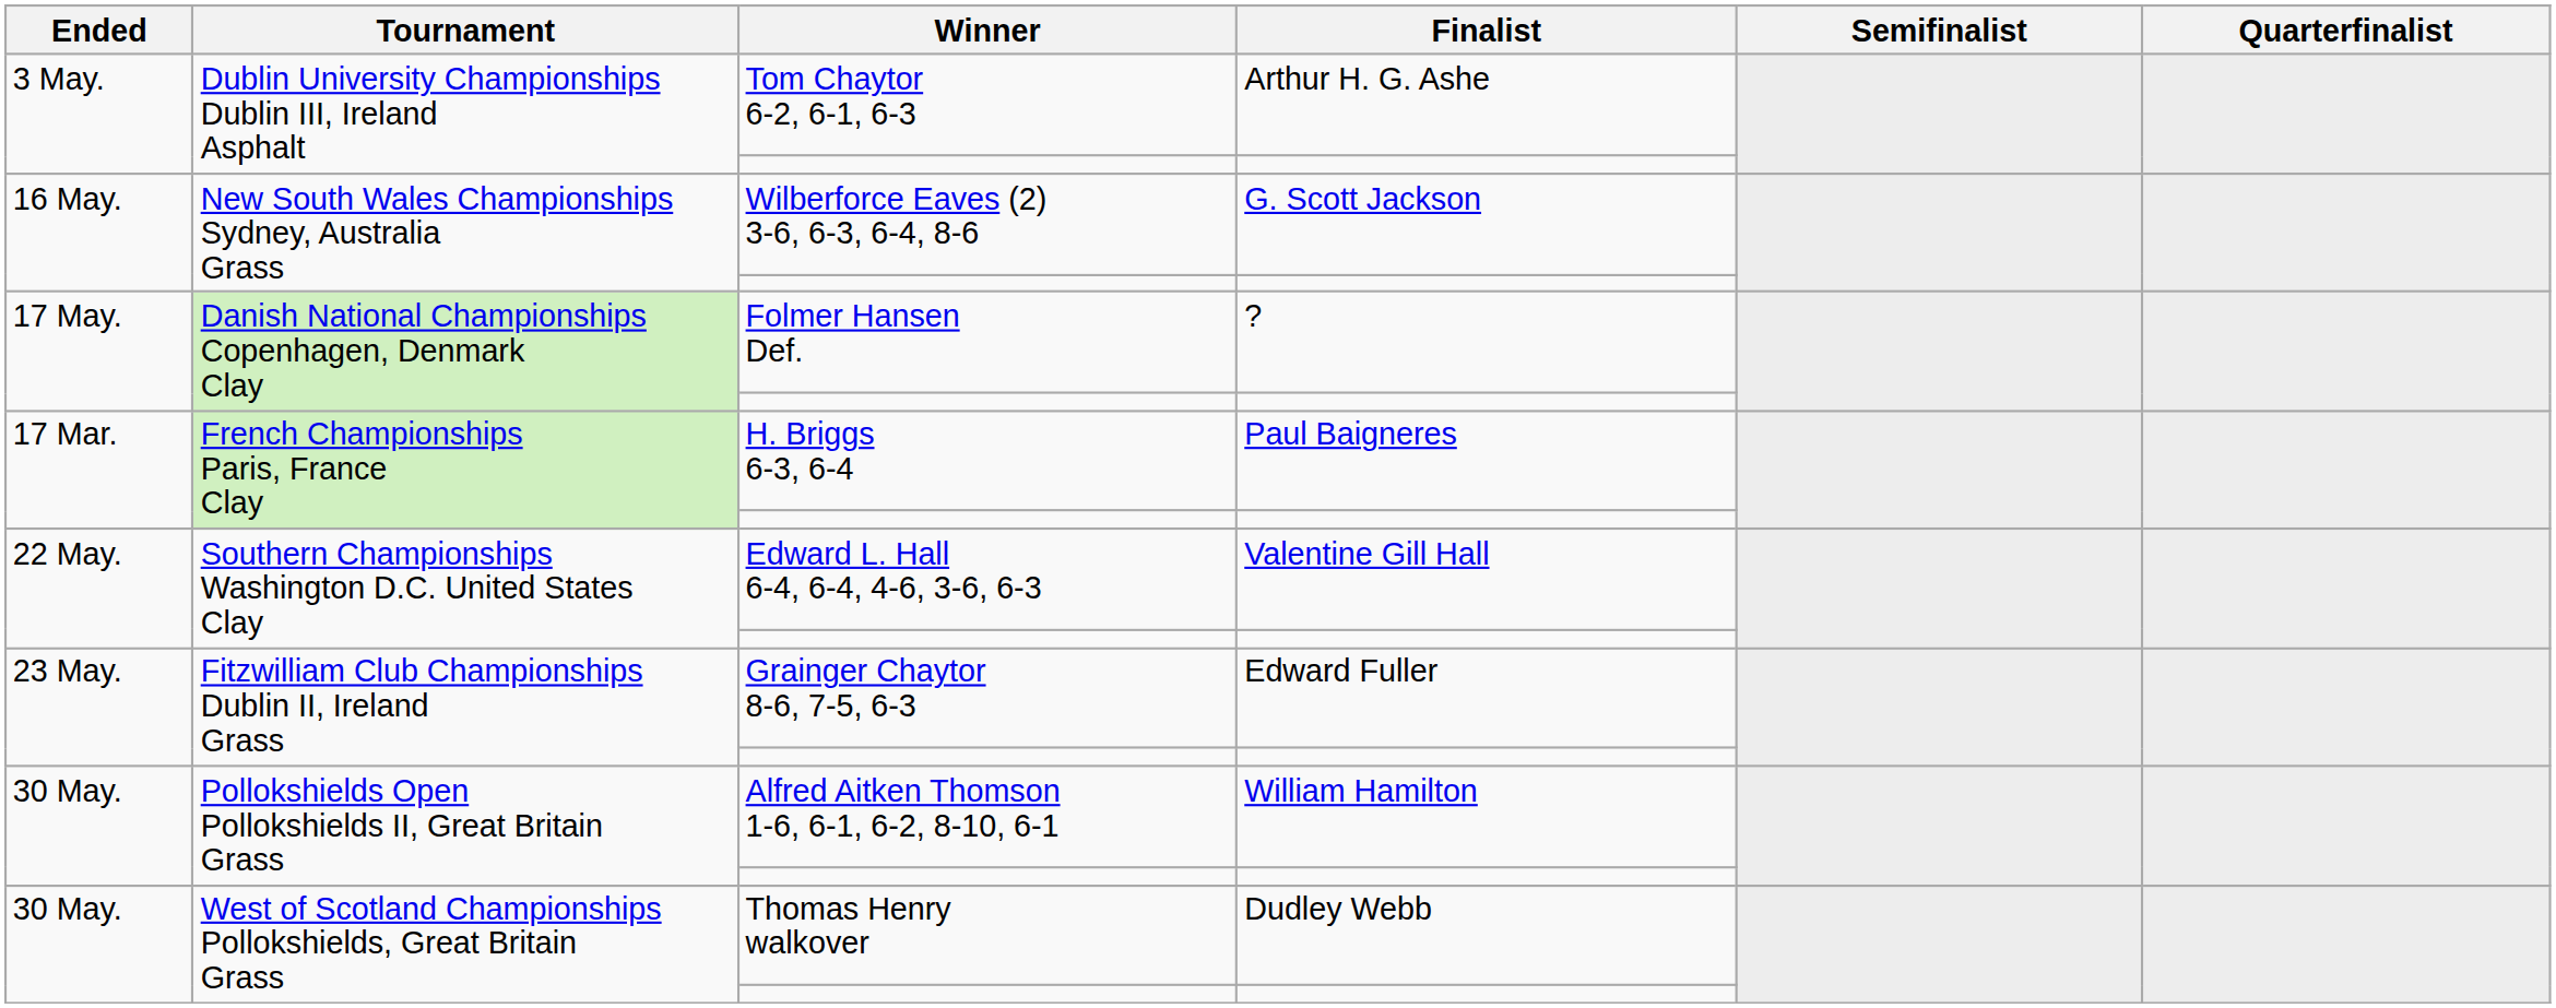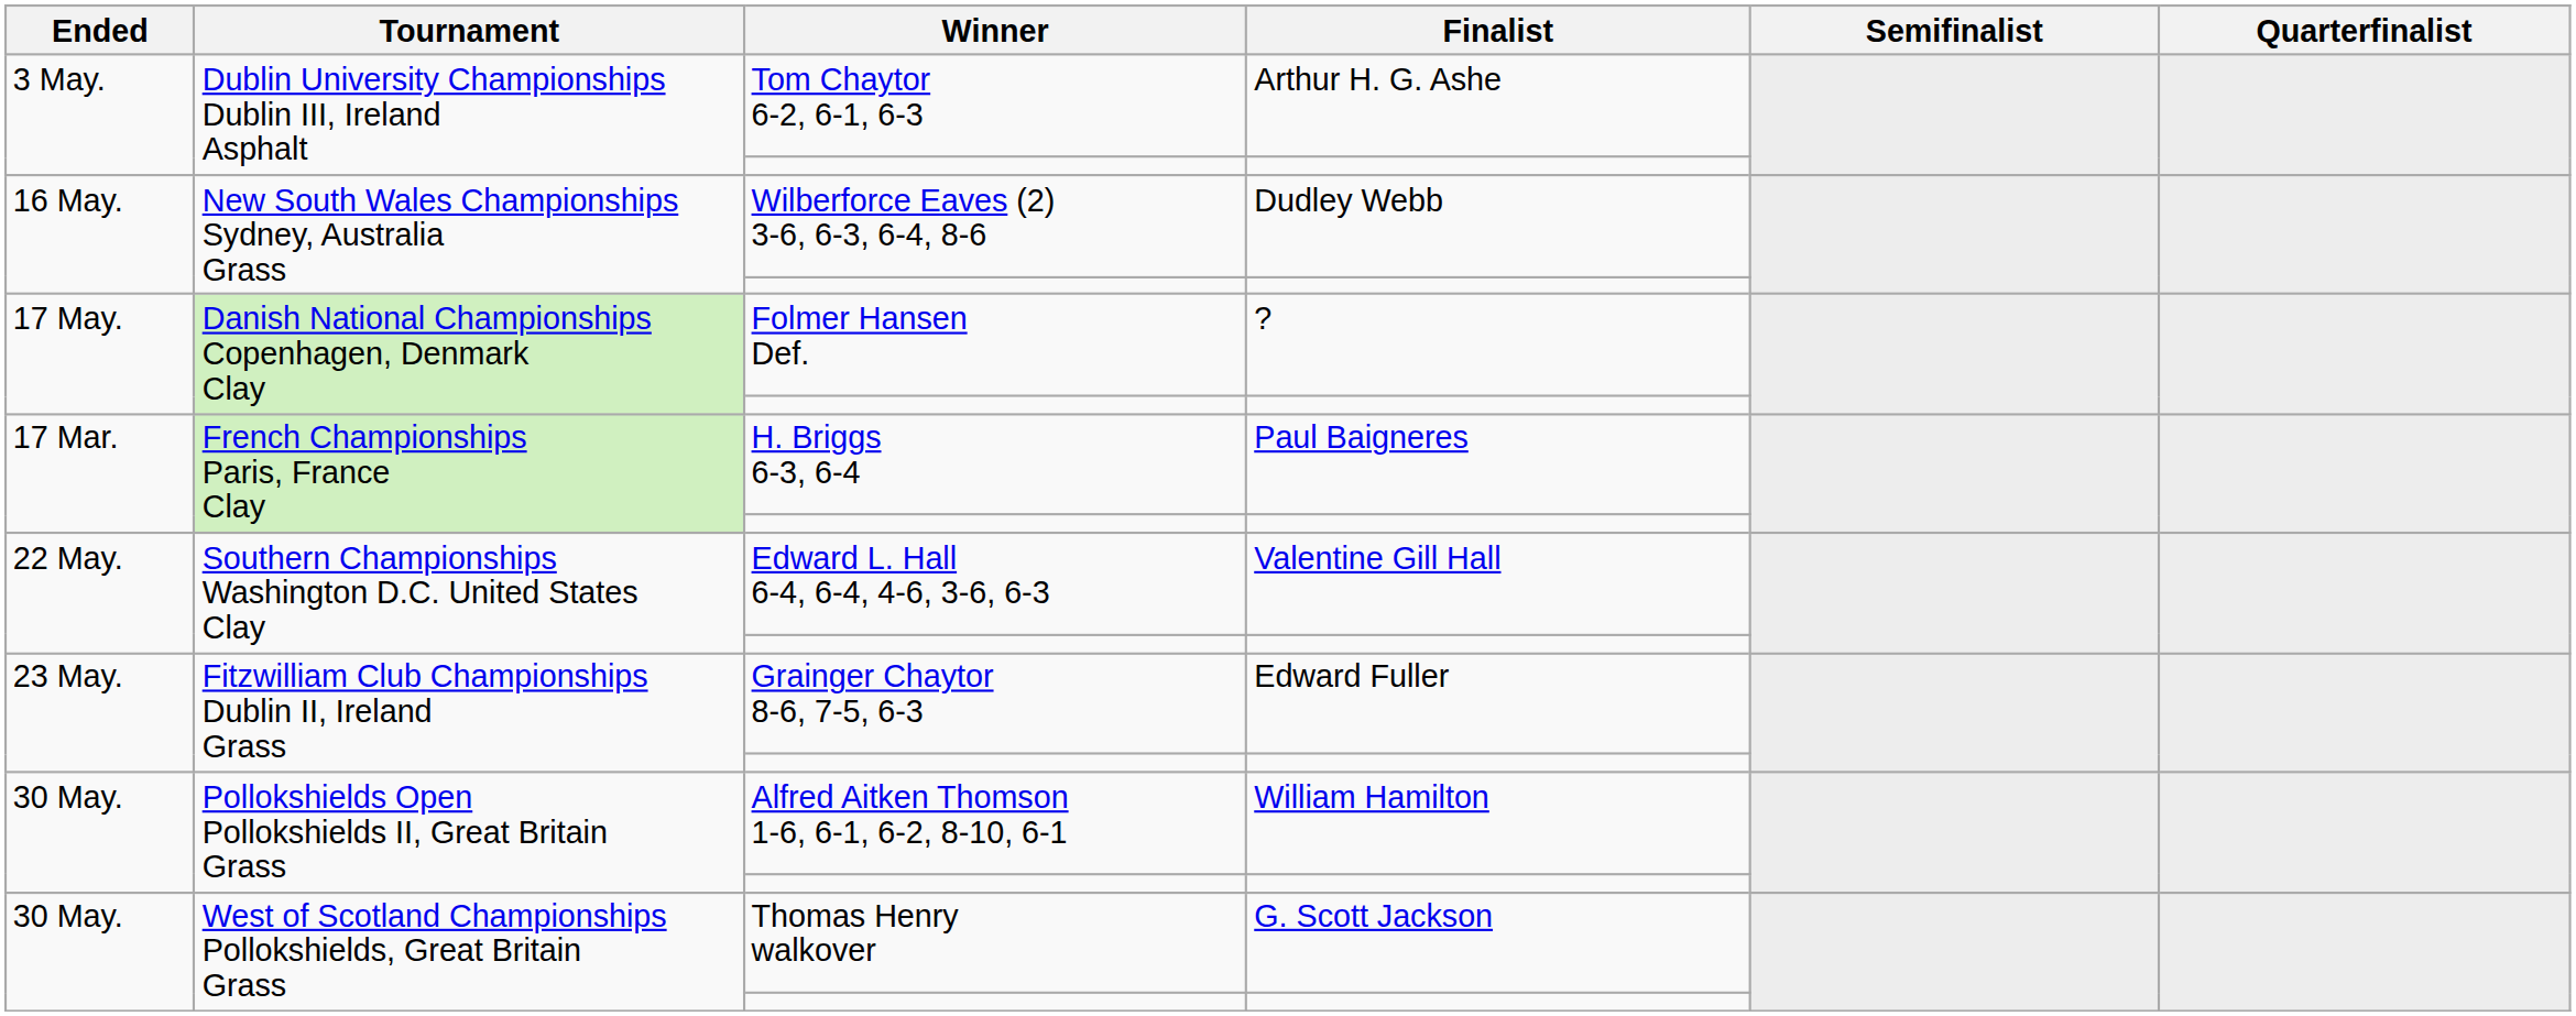 <table class="wikitable" style="font-size:85%;">
 <tr>
 <th width="75">Ended</th>
 <th width="230">Tournament</th>
 <th width="210">Winner</th>
 <th width="210">Finalist</th>
 <th width="170">Semifinalist</th>
 <th width="170">Quarterfinalist</th>
 </tr>
 <tr valign=top>
 <td rowspan=2>3 May.</td>
 <td rowspan=2><a href='#'>Dublin University Championships</a><br>Dublin III, Ireland<br>Asphalt</td>
 <td> <a href='#'>Tom Chaytor</a><br> 6-2, 6-1, 6-3</td>
 <td> Arthur H. G. Ashe</td>
 <td style="background:#ededed;" rowspan=2></td>
 <td style="background:#ededed;" rowspan=2></td>
 </tr>
 <tr valign=top>
 <td></td>
 <td></td>
 </tr>
 <tr valign=top>
 <td rowspan=2>16 May.</td>
 <td rowspan="2"><a href='#'>New South Wales Championships</a> <br>Sydney, Australia<br>Grass</td>
 <td> <a href='#'>Wilberforce Eaves</a> (2)<br>3-6, 6-3, 6-4, 8-6</td>
-<td> <a href='#'>G. Scott Jackson</a></td>
+<td> Dudley Webb</td>
 <td style="background:#ededed;" rowspan=2></td>
 <td style="background:#ededed;" rowspan=2></td>
 </tr>
 <tr valign=top>
 <td></td>
 <td></td>
 </tr>
 <tr valign=top>
 <td rowspan=2>17 May.</td>
 <td style="background:#d0f0c0" rowspan=2><a href='#'>Danish National Championships</a><br>Copenhagen, Denmark<br>Clay</td>
 <td> <a href='#'>Folmer Hansen</a><br>Def.</td>
 <td> ?</td>
 <td style="background:#ededed;" rowspan=2></td>
 <td style="background:#ededed;" rowspan=2></td>
 </tr>
 <tr valign=top>
 <td></td>
 <td></td>
 </tr>
 <tr valign=top>
 <td rowspan=2>17 Mar.</td>
 <td style="background:#d0f0c0" rowspan=2><a href='#'>French Championships</a><br>Paris, France<br>Clay</td>
 <td> <a href='#'>H. Briggs</a><br>6-3, 6-4</td>
 <td> <a href='#'>Paul Baigneres</a></td>
 <td style="background:#ededed;" rowspan=2></td>
 <td style="background:#ededed;" rowspan=2></td>
 </tr>
 <tr valign=top>
 <td></td>
 <td></td>
 </tr>
 <tr valign=top>
 <td rowspan=2>22 May.</td>
 <td rowspan="2"><a href='#'>Southern Championships</a><br>Washington D.C. United States<br>Clay</td>
 <td> <a href='#'>Edward L. Hall</a><br>6-4, 6-4, 4-6, 3-6, 6-3</td>
 <td>  <a href='#'>Valentine Gill Hall</a></td>
 <td style="background:#ededed;" rowspan=2></td>
 <td style="background:#ededed;" rowspan=2></td>
 </tr>
 <tr valign=top>
 <td></td>
 <td></td>
 </tr>
 <tr valign=top>
 <td rowspan=2>23 May.</td>
 <td rowspan=2><a href='#'>Fitzwilliam Club Championships</a><br>Dublin II, Ireland<br>Grass</td>
 <td> <a href='#'>Grainger Chaytor</a><br>8-6, 7-5, 6-3</td>
 <td> Edward Fuller</td>
 <td style="background:#ededed;" rowspan=2></td>
 <td style="background:#ededed;" rowspan=2></td>
 </tr>
 <tr valign=top>
 <td></td>
 <td></td>
 </tr>
 <tr valign=top>
 <td rowspan=2>30 May.</td>
 <td rowspan=2><a href='#'>Pollokshields Open</a><br>Pollokshields II, Great Britain<br>Grass</td>
 <td> <a href='#'>Alfred Aitken Thomson</a><br>1-6, 6-1, 6-2, 8-10, 6-1</td>
 <td> <a href='#'>William Hamilton</a></td>
 <td style="background:#ededed;" rowspan=2></td>
 <td style="background:#ededed;" rowspan=2></td>
 </tr>
 <tr valign=top>
 <td></td>
 <td></td>
 </tr>
 <tr valign=top>
 <td rowspan=2>30 May.</td>
 <td rowspan=2><a href='#'>West of Scotland Championships</a><br>Pollokshields, Great Britain<br>Grass</td>
 <td> Thomas Henry<br>walkover</td>
-<td> Dudley Webb</td>
+<td> <a href='#'>G. Scott Jackson</a></td>
 <td style="background:#ededed;" rowspan=2></td>
 <td style="background:#ededed;" rowspan=2></td>
 </tr>
 <tr valign=top>
 <td></td>
 <td></td>
 </tr>
 <tr valign=top>
 </tr>
 </table>
